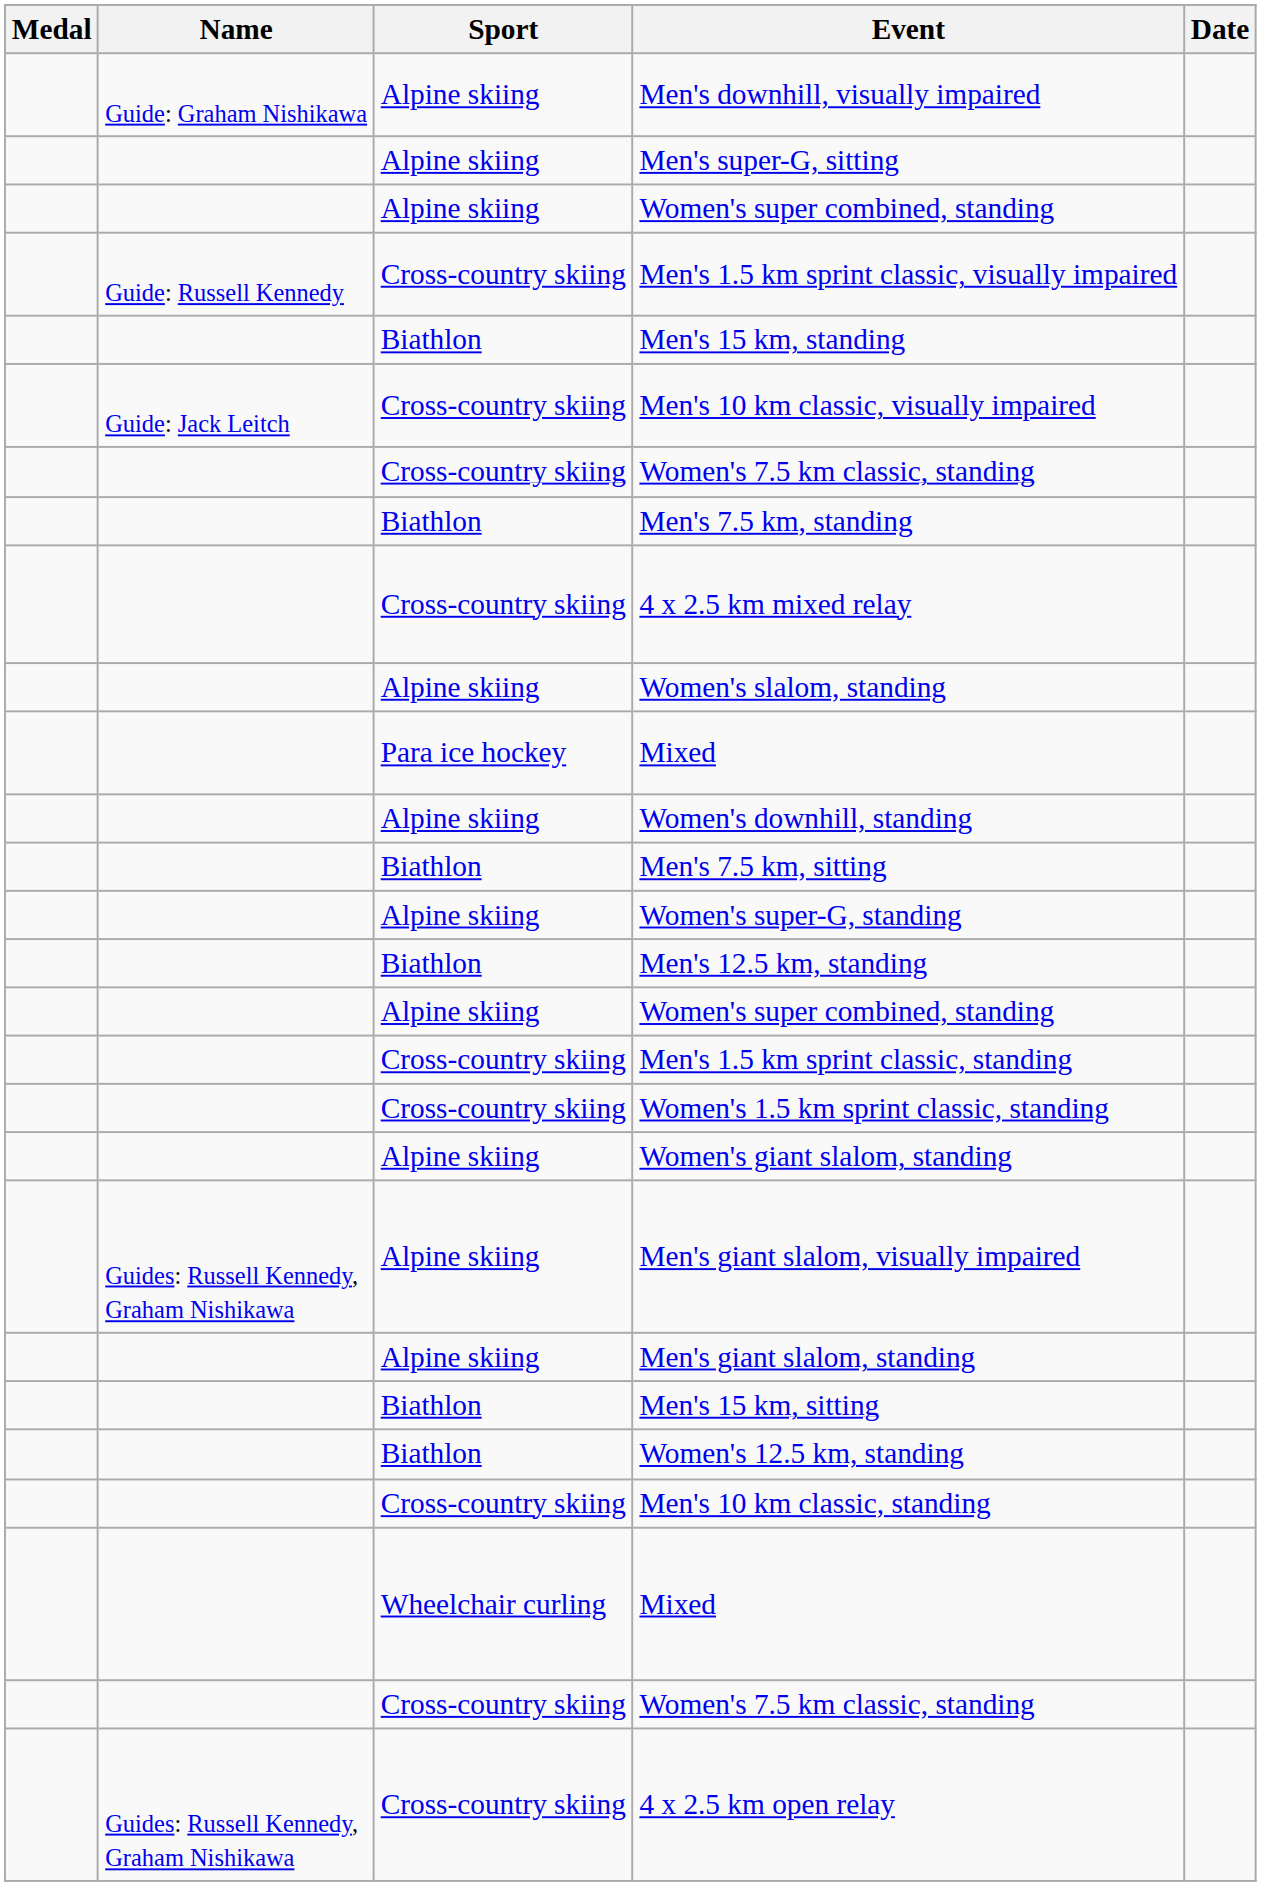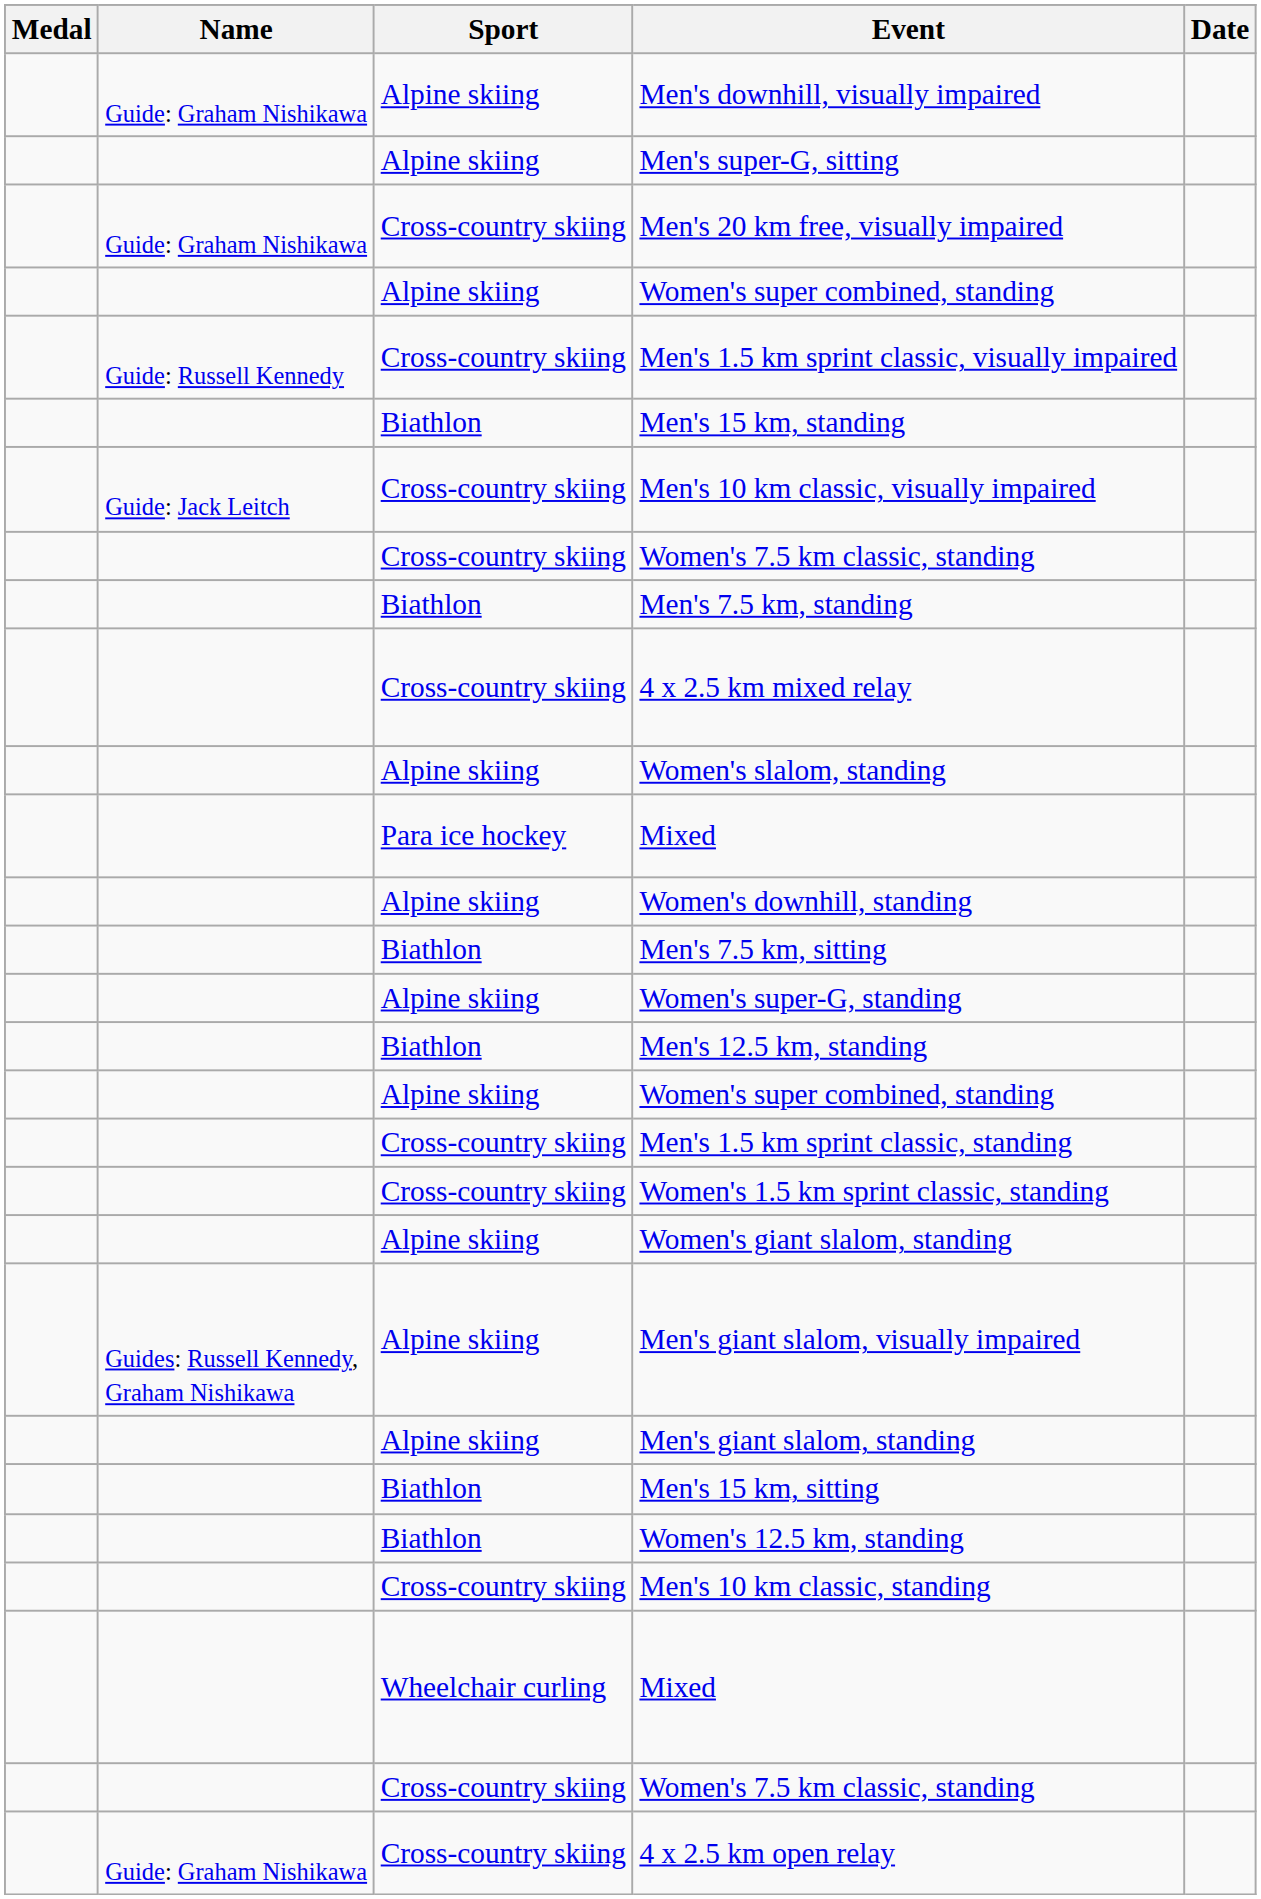 <table class="wikitable sortable" style="font-size: 95%;">
 <tr>
 <th>Medal</th>
 <th>Name</th>
 <th>Sport</th>
 <th>Event</th>
 <th>Date</th>
 </tr>
 <tr>
 <td></td>
 <td><br><small><a href='#'>Guide</a>: <a href='#'>Graham Nishikawa</a></small></td>
 <td><a href='#'>Alpine skiing</a></td>
 <td><a href='#'>Men's downhill, visually impaired</a></td>
 <td></td>
 </tr>
 <tr>
 <td></td>
 <td></td>
 <td><a href='#'>Alpine skiing</a></td>
 <td><a href='#'>Men's super-G, sitting</a></td>
+<td></td>
+</tr>
+<tr>
+<td></td>
+<td><br><small><a href='#'>Guide</a>: <a href='#'>Graham Nishikawa</a></small></td>
+<td><a href='#'>Cross-country skiing</a></td>
+<td><a href='#'>Men's 20 km free, visually impaired</a></td>
 <td></td>
 </tr>
 <tr>
 <td></td>
 <td></td>
 <td><a href='#'>Alpine skiing</a></td>
 <td><a href='#'>Women's super combined, standing</a></td>
 <td></td>
 </tr>
 <tr>
 <td></td>
 <td><br><small><a href='#'>Guide</a>: <a href='#'>Russell Kennedy</a></small></td>
 <td><a href='#'>Cross-country skiing</a></td>
 <td><a href='#'>Men's 1.5 km sprint classic, visually impaired</a></td>
 <td></td>
 </tr>
 <tr>
 <td></td>
 <td></td>
 <td><a href='#'>Biathlon</a></td>
 <td><a href='#'>Men's 15 km, standing</a></td>
 <td></td>
 </tr>
 <tr>
 <td></td>
 <td><br><small><a href='#'>Guide</a>: <a href='#'>Jack Leitch</a></small></td>
 <td><a href='#'>Cross-country skiing</a></td>
 <td><a href='#'>Men's 10 km classic, visually impaired</a></td>
 <td></td>
 </tr>
 <tr>
 <td></td>
 <td></td>
 <td><a href='#'>Cross-country skiing</a></td>
 <td><a href='#'>Women's 7.5 km classic, standing</a></td>
 <td></td>
 </tr>
 <tr>
 <td></td>
 <td></td>
 <td><a href='#'>Biathlon</a></td>
 <td><a href='#'>Men's 7.5 km, standing</a></td>
 <td></td>
 </tr>
 <tr>
 <td></td>
 <td><br><br><br></td>
 <td><a href='#'>Cross-country skiing</a></td>
 <td><a href='#'>4 x 2.5 km mixed relay</a></td>
 <td></td>
 </tr>
 <tr>
 <td></td>
 <td></td>
 <td><a href='#'>Alpine skiing</a></td>
 <td><a href='#'>Women's slalom, standing</a></td>
 <td></td>
 </tr>
 <tr>
 <td></td>
 <td><br><br></td>
 <td><a href='#'>Para ice hockey</a></td>
 <td><a href='#'>Mixed</a></td>
 <td></td>
 </tr>
 <tr>
 <td></td>
 <td></td>
 <td><a href='#'>Alpine skiing</a></td>
 <td><a href='#'>Women's downhill, standing</a></td>
 <td></td>
 </tr>
 <tr>
 <td></td>
 <td></td>
 <td><a href='#'>Biathlon</a></td>
 <td><a href='#'>Men's 7.5 km, sitting</a></td>
 <td></td>
 </tr>
 <tr>
 <td></td>
 <td></td>
 <td><a href='#'>Alpine skiing</a></td>
 <td><a href='#'>Women's super-G, standing</a></td>
 <td></td>
 </tr>
 <tr>
 <td></td>
 <td></td>
 <td><a href='#'>Biathlon</a></td>
 <td><a href='#'>Men's 12.5 km, standing</a></td>
 <td></td>
 </tr>
 <tr>
 <td></td>
 <td></td>
 <td><a href='#'>Alpine skiing</a></td>
 <td><a href='#'>Women's super combined, standing</a></td>
 <td></td>
 </tr>
 <tr>
 <td></td>
 <td></td>
 <td><a href='#'>Cross-country skiing</a></td>
 <td><a href='#'>Men's 1.5 km sprint classic, standing</a></td>
 <td></td>
 </tr>
 <tr>
 <td></td>
 <td></td>
 <td><a href='#'>Cross-country skiing</a></td>
 <td><a href='#'>Women's 1.5 km sprint classic, standing</a></td>
 <td></td>
 </tr>
 <tr>
 <td></td>
 <td></td>
 <td><a href='#'>Alpine skiing</a></td>
 <td><a href='#'>Women's giant slalom, standing</a></td>
 <td></td>
 </tr>
 <tr>
 <td></td>
 <td><br><br><small><a href='#'>Guides</a>: <a href='#'>Russell Kennedy</a>,<br><a href='#'>Graham Nishikawa</a></small></td>
 <td><a href='#'>Alpine skiing</a></td>
 <td><a href='#'>Men's giant slalom, visually impaired</a></td>
 <td></td>
 </tr>
 <tr>
 <td></td>
 <td></td>
 <td><a href='#'>Alpine skiing</a></td>
 <td><a href='#'>Men's giant slalom, standing</a></td>
 <td></td>
 </tr>
 <tr>
 <td></td>
 <td></td>
 <td><a href='#'>Biathlon</a></td>
 <td><a href='#'>Men's 15 km, sitting</a></td>
 <td></td>
 </tr>
 <tr>
 <td></td>
 <td></td>
 <td><a href='#'>Biathlon</a></td>
 <td><a href='#'>Women's 12.5 km, standing</a></td>
 <td></td>
 </tr>
 <tr>
 <td></td>
 <td></td>
 <td><a href='#'>Cross-country skiing</a></td>
 <td><a href='#'>Men's 10 km classic, standing</a></td>
 <td></td>
 </tr>
 <tr>
 <td></td>
 <td><br><br><br><br></td>
 <td><a href='#'>Wheelchair curling</a></td>
 <td><a href='#'>Mixed</a></td>
 <td></td>
 </tr>
 <tr>
 <td></td>
 <td></td>
 <td><a href='#'>Cross-country skiing</a></td>
 <td><a href='#'>Women's 7.5 km classic, standing</a></td>
 <td></td>
 </tr>
 <tr>
 <td></td>
-<td><br><br><small><a href='#'>Guides</a>: <a href='#'>Russell Kennedy</a>,<br><a href='#'>Graham Nishikawa</a></small></td>
+<td><br><small><a href='#'>Guide</a>: <a href='#'>Graham Nishikawa</a></small></td>
 <td><a href='#'>Cross-country skiing</a></td>
 <td><a href='#'>4 x 2.5 km open relay</a></td>
 <td></td>
 </tr>
 </table>
